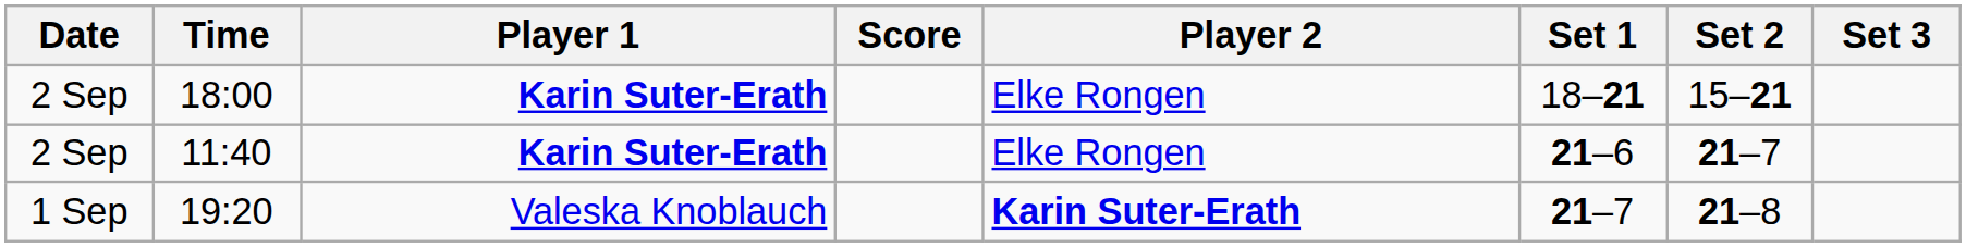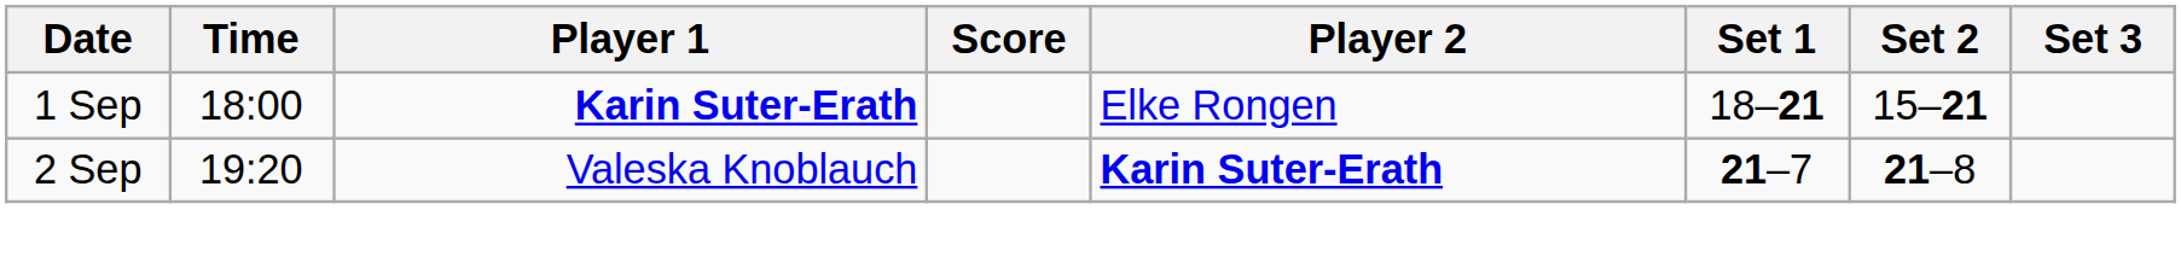 <table class="wikitable" style="font-size:90%; text-align:center">
 <tr>
 <th width="50">Date</th>
 <th width="50">Time</th>
 <th width="200">Player 1</th>
 <th width="50">Score</th>
 <th width="200">Player 2</th>
 <th width="50">Set 1</th>
 <th width="50">Set 2</th>
 <th width="50">Set 3</th>
 </tr>
 <tr>
-<td>2 Sep</td>
+<td>1 Sep</td>
 <td>18:00</td>
 <td align="right"><strong><a href='#'>Karin Suter-Erath</a> </strong></td>
 <td> </td>
 <td align="left"> <a href='#'>Elke Rongen</a></td>
 <td>18–<strong>21</strong></td>
 <td>15–<strong>21</strong></td>
 <td></td>
 </tr>
 <tr>
 <td>2 Sep</td>
-<td>11:40</td>
-<td align="right"><strong><a href='#'>Karin Suter-Erath</a> </strong></td>
-<td> </td>
-<td align="left"> <a href='#'>Elke Rongen</a></td>
-<td><strong>21</strong>–6</td>
-<td><strong>21</strong>–7</td>
-<td></td>
-</tr>
-<tr>
-<td>1 Sep</td>
 <td>19:20</td>
 <td align="right"><a href='#'>Valeska Knoblauch</a> </td>
 <td></td>
 <td align="left"><strong> <a href='#'>Karin Suter-Erath</a></strong></td>
 <td><strong>21</strong>–7</td>
 <td><strong>21</strong>–8</td>
 <td></td>
 </tr>
 </table>
